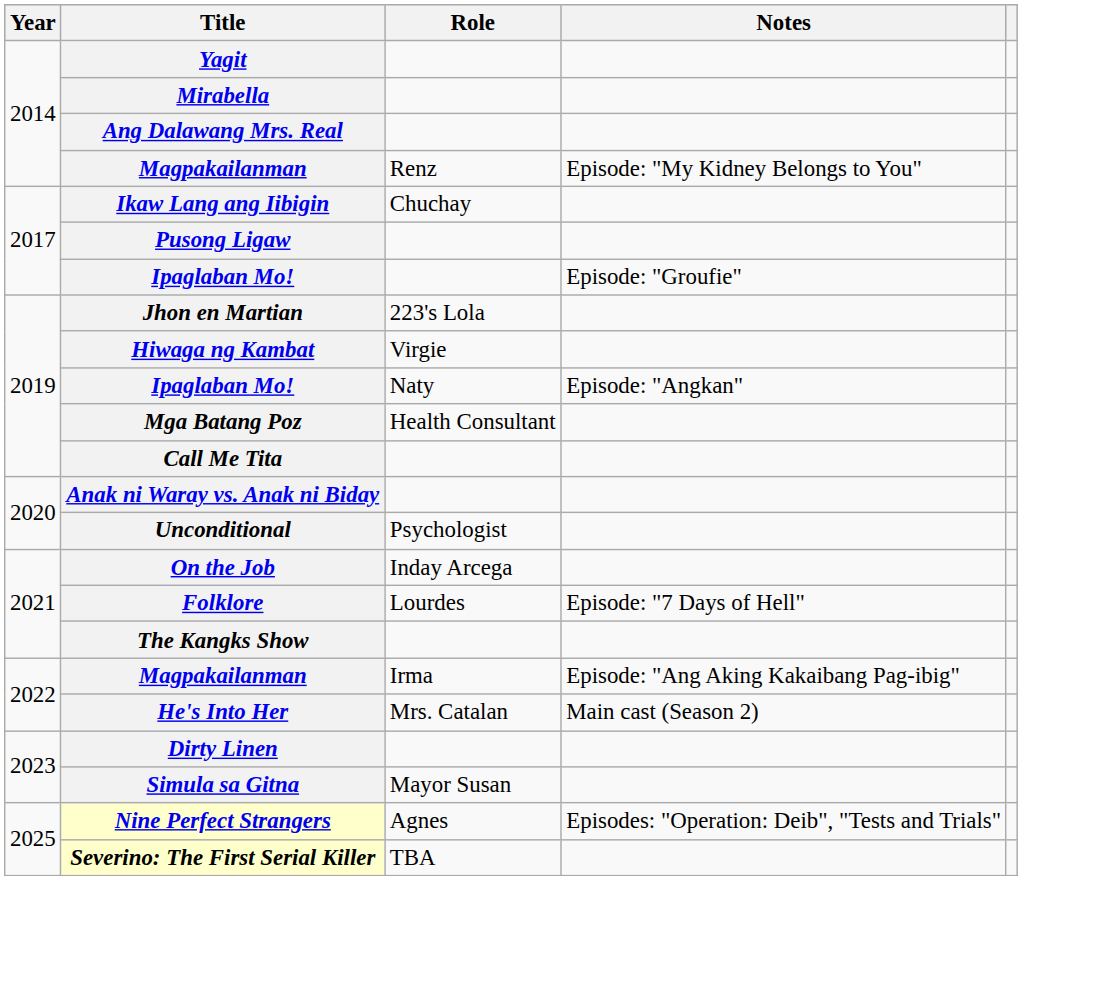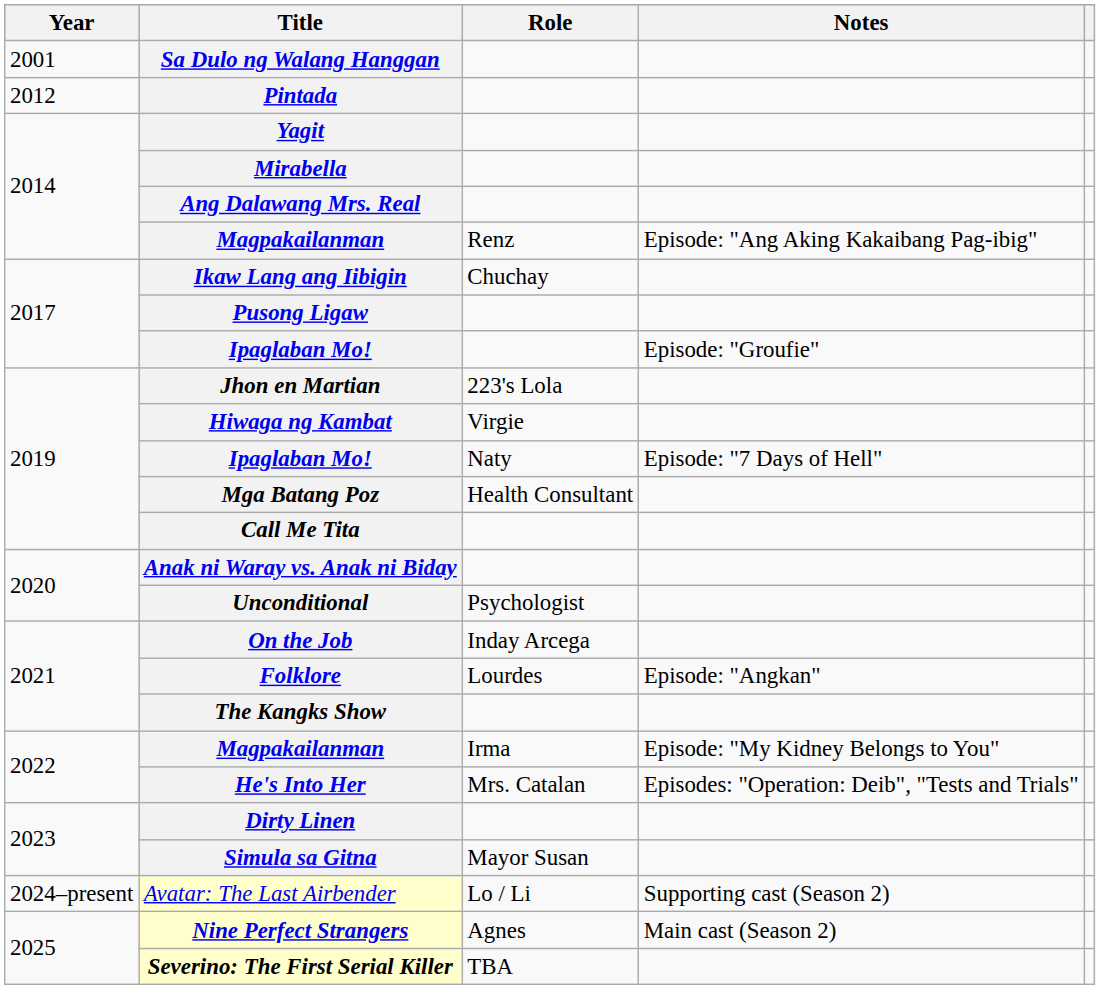 <table class="wikitable sortable plainrowheaders">
 <tr style="background:#ccc; text-align:center;">
 <th scope="col">Year</th>
 <th scope="col">Title</th>
 <th scope="col">Role</th>
 <th scope="col" class="unsortable">Notes</th>
 <th scope="col" class="unsortable"></th>
+</tr>
+<tr>
+<td>2001</td>
+<th scope=row><em><a href='#'>Sa Dulo ng Walang Hanggan</a></em></th>
+<td></td>
+<td></td>
+<td style="text-align:center;"></td>
+</tr>
+<tr>
+<td>2012</td>
+<th scope=row><em><a href='#'>Pintada</a></em></th>
+<td></td>
+<td></td>
+<td style="text-align:center;"></td>
 </tr>
 <tr>
 <td rowspan="4">2014</td>
 <th scope=row><em><a href='#'>Yagit</a></em></th>
 <td></td>
 <td></td>
 <td style="text-align:center;"></td>
 </tr>
 <tr>
 <th scope=row><em><a href='#'>Mirabella</a></em></th>
 <td></td>
 <td></td>
 <td style="text-align:center;"></td>
 </tr>
 <tr>
 <th scope=row><em><a href='#'>Ang Dalawang Mrs. Real</a></em></th>
 <td></td>
 <td></td>
 <td style="text-align:center;"></td>
 </tr>
 <tr>
 <th scope=row><em><a href='#'>Magpakailanman</a></em></th>
 <td>Renz</td>
-<td>Episode: "My Kidney Belongs to You"</td>
+<td>Episode: "Ang Aking Kakaibang Pag-ibig"</td>
 <td style="text-align:center;"></td>
 </tr>
 <tr>
 <td rowspan="3">2017</td>
 <th scope=row><em><a href='#'>Ikaw Lang ang Iibigin</a></em></th>
 <td>Chuchay</td>
 <td></td>
 <td style="text-align:center;"></td>
 </tr>
 <tr>
 <th scope=row><em><a href='#'>Pusong Ligaw</a></em></th>
 <td></td>
 <td></td>
 <td style="text-align:center;"></td>
 </tr>
 <tr>
 <th scope=row><em><a href='#'>Ipaglaban Mo!</a></em></th>
 <td></td>
 <td>Episode: "Groufie"</td>
 <td style="text-align:center;"></td>
 </tr>
 <tr>
 <td rowspan="5">2019</td>
 <th scope=row><em>Jhon en Martian</em></th>
 <td>223's Lola</td>
 <td></td>
 <td style="text-align:center;"></td>
 </tr>
 <tr>
 <th scope=row><em><a href='#'>Hiwaga ng Kambat</a></em></th>
 <td>Virgie</td>
 <td></td>
 <td style="text-align:center;"></td>
 </tr>
 <tr>
 <th scope=row><em><a href='#'>Ipaglaban Mo!</a></em></th>
 <td>Naty</td>
-<td>Episode: "Angkan"</td>
+<td>Episode: "7 Days of Hell"</td>
 <td style="text-align:center;"></td>
 </tr>
 <tr>
 <th scope=row><em>Mga Batang Poz</em></th>
 <td>Health Consultant</td>
 <td></td>
 <td style="text-align:center;"></td>
 </tr>
 <tr>
 <th scope=row><em>Call Me Tita</em></th>
 <td></td>
 <td></td>
 <td style="text-align:center;"></td>
 </tr>
 <tr>
 <td rowspan="2">2020</td>
 <th scope=row><em><a href='#'>Anak ni Waray vs. Anak ni Biday</a></em></th>
 <td></td>
 <td></td>
 <td style="text-align:center;"></td>
 </tr>
 <tr>
 <th scope=row><em>Unconditional</em></th>
 <td>Psychologist</td>
 <td></td>
 <td style="text-align:center;"></td>
 </tr>
 <tr>
 <td rowspan="3">2021</td>
 <th scope=row><em><a href='#'>On the Job</a></em></th>
 <td>Inday Arcega</td>
 <td></td>
 <td style="text-align:center;"></td>
 </tr>
 <tr>
 <th scope=row><em><a href='#'>Folklore</a></em></th>
 <td>Lourdes</td>
-<td>Episode: "7 Days of Hell"</td>
+<td>Episode: "Angkan"</td>
 <td style="text-align:center;"></td>
 </tr>
 <tr>
 <th scope=row><em>The Kangks Show</em></th>
 <td></td>
 <td></td>
 <td style="text-align:center;"></td>
 </tr>
 <tr>
 <td rowspan="2">2022</td>
 <th scope=row><em><a href='#'>Magpakailanman</a></em></th>
 <td>Irma</td>
-<td>Episode: "Ang Aking Kakaibang Pag-ibig"</td>
+<td>Episode: "My Kidney Belongs to You"</td>
 <td style="text-align:center;"></td>
 </tr>
 <tr>
 <th scope=row><em><a href='#'>He's Into Her</a></em></th>
 <td>Mrs. Catalan</td>
-<td>Main cast (Season 2)</td>
+<td>Episodes: "Operation: Deib", "Tests and Trials"</td>
 <td></td>
 </tr>
 <tr>
 <td rowspan="2">2023</td>
 <th scope=row><em><a href='#'>Dirty Linen</a></em></th>
 <td></td>
 <td></td>
 <td style="text-align:center;"></td>
 </tr>
 <tr>
 <th scope=row><em><a href='#'>Simula sa Gitna</a></em></th>
 <td>Mayor Susan</td>
 <td></td>
 <td style="text-align:center;"></td>
 </tr>
 <tr>
+<td>2024–present</td>
+<td style="background:#FFFFCC;"><em><a href='#'>Avatar: The Last Airbender</a></em></td>
+<td>Lo / Li</td>
+<td>Supporting cast (Season 2)</td>
+<td></td>
+</tr>
+<tr>
 <td rowspan="2">2025</td>
 <th scope="row" style="background:#FFFFCC;"><em><a href='#'>Nine Perfect Strangers</a></em> </th>
 <td>Agnes</td>
-<td>Episodes: "Operation: Deib", "Tests and Trials"</td>
+<td>Main cast (Season 2)</td>
 <td align=center></td>
 </tr>
 <tr>
 <th scope="row" style="background:#FFFFCC;"><em>Severino: The First Serial Killer</em> </th>
 <td>TBA</td>
 <td></td>
 <td align=center></td>
 </tr>
 </table>
